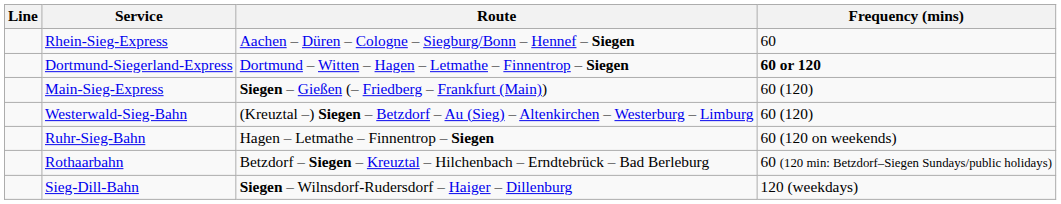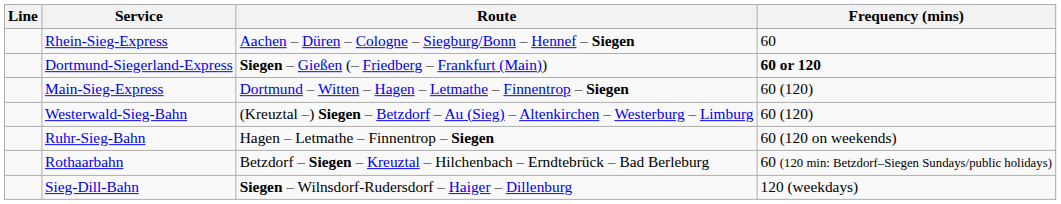 <table class="wikitable">
 <tr>
 <th>Line</th>
 <th>Service</th>
 <th>Route</th>
 <th>Frequency (mins)</th>
 </tr>
 <tr>
 <td></td>
 <td><a href='#'>Rhein-Sieg-Express</a></td>
 <td><a href='#'>Aachen</a> – <a href='#'>Düren</a> – <a href='#'>Cologne</a> – <a href='#'>Siegburg/Bonn</a> – <a href='#'>Hennef</a> – <strong>Siegen</strong></td>
 <td>60</td>
 </tr>
 <tr>
 <td></td>
 <td><a href='#'>Dortmund-Siegerland-Express</a></td>
-<td><a href='#'>Dortmund</a> – <a href='#'>Witten</a> – <a href='#'>Hagen</a> – <a href='#'>Letmathe</a> – <a href='#'>Finnentrop</a> – <strong>Siegen</strong></td>
+<td><strong>Siegen</strong> – <a href='#'>Gießen</a> (– <a href='#'>Friedberg</a> – <a href='#'>Frankfurt (Main)</a>)</td>
 <td><strong>60 or 120</strong></td>
 </tr>
 <tr>
 <td></td>
 <td><a href='#'>Main-Sieg-Express</a></td>
-<td><strong>Siegen</strong> – <a href='#'>Gießen</a> (– <a href='#'>Friedberg</a> – <a href='#'>Frankfurt (Main)</a>)</td>
+<td><a href='#'>Dortmund</a> – <a href='#'>Witten</a> – <a href='#'>Hagen</a> – <a href='#'>Letmathe</a> – <a href='#'>Finnentrop</a> – <strong>Siegen</strong></td>
 <td>60 (120)</td>
 </tr>
 <tr>
 <td></td>
 <td><a href='#'>Westerwald-Sieg-Bahn</a></td>
 <td>(Kreuztal –) <strong>Siegen</strong> – <a href='#'>Betzdorf</a> – <a href='#'>Au (Sieg)</a> – <a href='#'>Altenkirchen</a> – <a href='#'>Westerburg</a> – <a href='#'>Limburg</a></td>
 <td>60 (120)</td>
 </tr>
 <tr>
 <td></td>
 <td><a href='#'>Ruhr-Sieg-Bahn</a></td>
 <td>Hagen – Letmathe – Finnentrop – <strong>Siegen</strong></td>
 <td>60 (120 on weekends)</td>
 </tr>
 <tr>
 <td></td>
 <td><a href='#'>Rothaarbahn</a></td>
 <td>Betzdorf – <strong>Siegen</strong> – <a href='#'>Kreuztal</a> – Hilchenbach – Erndtebrück – Bad Berleburg</td>
 <td>60 <small>(120 min: Betzdorf–Siegen Sundays/public holidays)</small></td>
 </tr>
 <tr>
 <td></td>
 <td><a href='#'>Sieg-Dill-Bahn</a></td>
 <td><strong>Siegen</strong> – Wilnsdorf-Rudersdorf – <a href='#'>Haiger</a> – <a href='#'>Dillenburg</a></td>
 <td>120 (weekdays)</td>
 </tr>
 </table>
